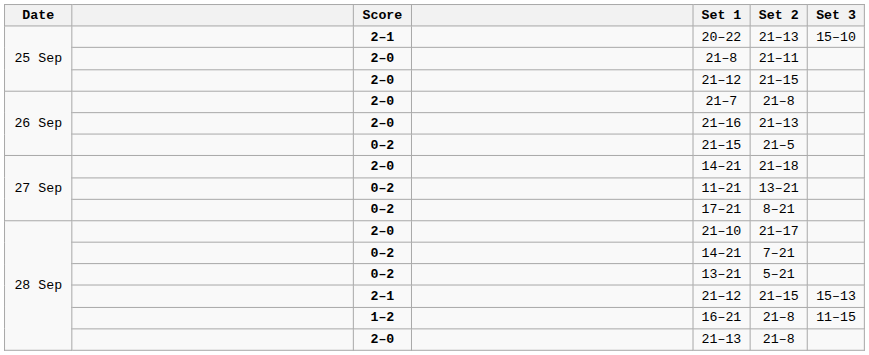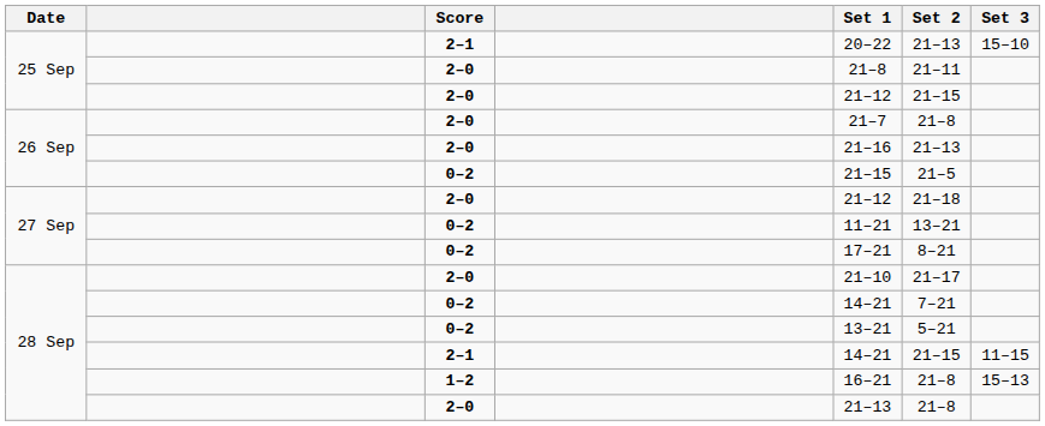 <table class="wikitable" style="text-align: center;">
 <tr>
 <th width="60">Date</th>
 <th align="right" width="270"></th>
 <th width="50">Score</th>
 <th align="left" width="270"></th>
 <th width="50">Set 1</th>
 <th width="50">Set 2</th>
 <th width="50">Set 3</th>
 </tr>
 <tr>
 <td rowspan=3>25 Sep</td>
 <td align=left><strong></strong></td>
 <td align=center><strong>2–1</strong></td>
 <td align=left></td>
 <td>20–22</td>
 <td>21–13</td>
 <td>15–10</td>
 </tr>
 <tr>
 <td align=left><strong></strong></td>
 <td align=center><strong>2–0</strong></td>
 <td align=left></td>
 <td>21–8</td>
 <td>21–11</td>
 <td></td>
 </tr>
 <tr>
 <td align=left><strong></strong></td>
 <td align=center><strong>2–0</strong></td>
 <td align=left></td>
 <td>21–12</td>
 <td>21–15</td>
 <td></td>
 </tr>
 <tr>
 <td rowspan=3>26 Sep</td>
 <td align=left><strong></strong></td>
 <td align=center><strong>2–0</strong></td>
 <td align=left></td>
 <td>21–7</td>
 <td>21–8</td>
 <td></td>
 </tr>
 <tr>
 <td align=left><strong></strong></td>
 <td align=center><strong>2–0</strong></td>
 <td align=left></td>
 <td>21–16</td>
 <td>21–13</td>
 <td></td>
 </tr>
 <tr>
 <td align=left><strong></strong></td>
 <td align=center><strong>0–2</strong></td>
 <td align=left></td>
 <td>21–15</td>
 <td>21–5</td>
 <td></td>
 </tr>
 <tr>
 <td rowspan=3>27 Sep</td>
 <td align=left><strong></strong></td>
 <td align=center><strong>2–0</strong></td>
 <td align=left></td>
-<td>14–21</td>
+<td>21–12</td>
 <td>21–18</td>
 <td></td>
 </tr>
 <tr>
 <td align=left></td>
 <td align=center><strong>0–2</strong></td>
 <td align=left><strong></strong></td>
 <td>11–21</td>
 <td>13–21</td>
 <td></td>
 </tr>
 <tr>
 <td align=left></td>
 <td align=center><strong>0–2</strong></td>
 <td align=left><strong></strong></td>
 <td>17–21</td>
 <td>8–21</td>
 <td></td>
 </tr>
 <tr>
 <td rowspan=6>28 Sep</td>
 <td align=left><strong></strong></td>
 <td align=center><strong>2–0</strong></td>
 <td align=left></td>
 <td>21–10</td>
 <td>21–17</td>
 <td></td>
 </tr>
 <tr>
 <td align=left></td>
 <td align=center><strong>0–2</strong></td>
 <td align=left><strong></strong></td>
 <td>14–21</td>
 <td>7–21</td>
 <td></td>
 </tr>
 <tr>
 <td align=left></td>
 <td align=center><strong>0–2</strong></td>
 <td align=left><strong></strong></td>
 <td>13–21</td>
 <td>5–21</td>
 <td></td>
 </tr>
 <tr>
 <td align=left><strong></strong></td>
 <td align=center><strong>2–1</strong></td>
 <td align=left></td>
-<td>21–12</td>
+<td>14–21</td>
 <td>21–15</td>
-<td>15–13</td>
+<td>11–15</td>
 </tr>
 <tr>
 <td align=left></td>
 <td align=center><strong>1–2</strong></td>
 <td align=left><strong></strong></td>
 <td>16–21</td>
 <td>21–8</td>
-<td>11–15</td>
+<td>15–13</td>
 </tr>
 <tr>
 <td align=left><strong></strong></td>
 <td align=center><strong>2–0</strong></td>
 <td align=left></td>
 <td>21–13</td>
 <td>21–8</td>
 <td></td>
 </tr>
 </table>
